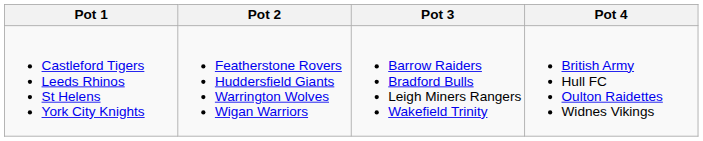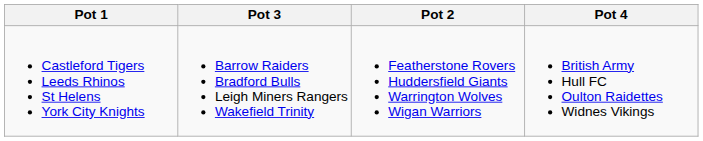 <table class="wikitable">
 <tr>
 <th width=25%>Pot 1</th>
+<th width=25%>Pot 3</th>
 <th width=25%>Pot 2</th>
-<th width=25%>Pot 3</th>
 <th width=25%>Pot 4</th>
 </tr>
 <tr>
 <td><br><ul><li><a href='#'>Castleford Tigers</a></li><li><a href='#'>Leeds Rhinos</a></li><li><a href='#'>St Helens</a></li><li><a href='#'>York City Knights</a></li></ul></td>
+<td><br><ul><li><a href='#'>Barrow Raiders</a></li><li><a href='#'>Bradford Bulls</a></li><li>Leigh Miners Rangers</li><li><a href='#'>Wakefield Trinity</a></li></ul></td>
 <td><br><ul><li><a href='#'>Featherstone Rovers</a></li><li><a href='#'>Huddersfield Giants</a></li><li><a href='#'>Warrington Wolves</a></li><li><a href='#'>Wigan Warriors</a></li></ul></td>
-<td><br><ul><li><a href='#'>Barrow Raiders</a></li><li><a href='#'>Bradford Bulls</a></li><li>Leigh Miners Rangers</li><li><a href='#'>Wakefield Trinity</a></li></ul></td>
 <td><br><ul><li><a href='#'>British Army</a></li><li>Hull FC</li><li><a href='#'>Oulton Raidettes</a></li><li>Widnes Vikings</li></ul></td>
 </tr>
 </table>
